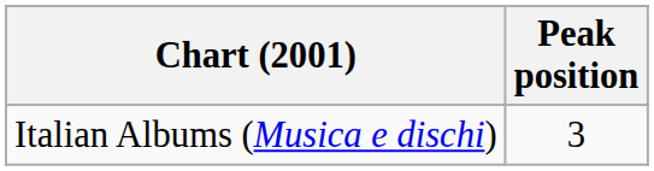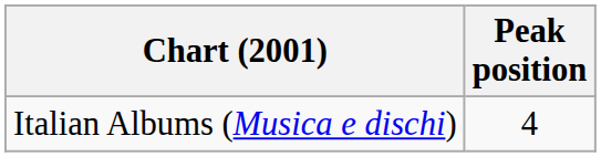 <table class="wikitable plainrowheaders">
 <tr>
 <th scope="col">Chart (2001)</th>
 <th scope="col">Peak<br>position</th>
 </tr>
 <tr>
 <td>Italian Albums (<em><a href='#'>Musica e dischi</a></em>)</td>
-<td align="center">3</td>
+<td align="center">4</td>
 </tr>
 </table>
